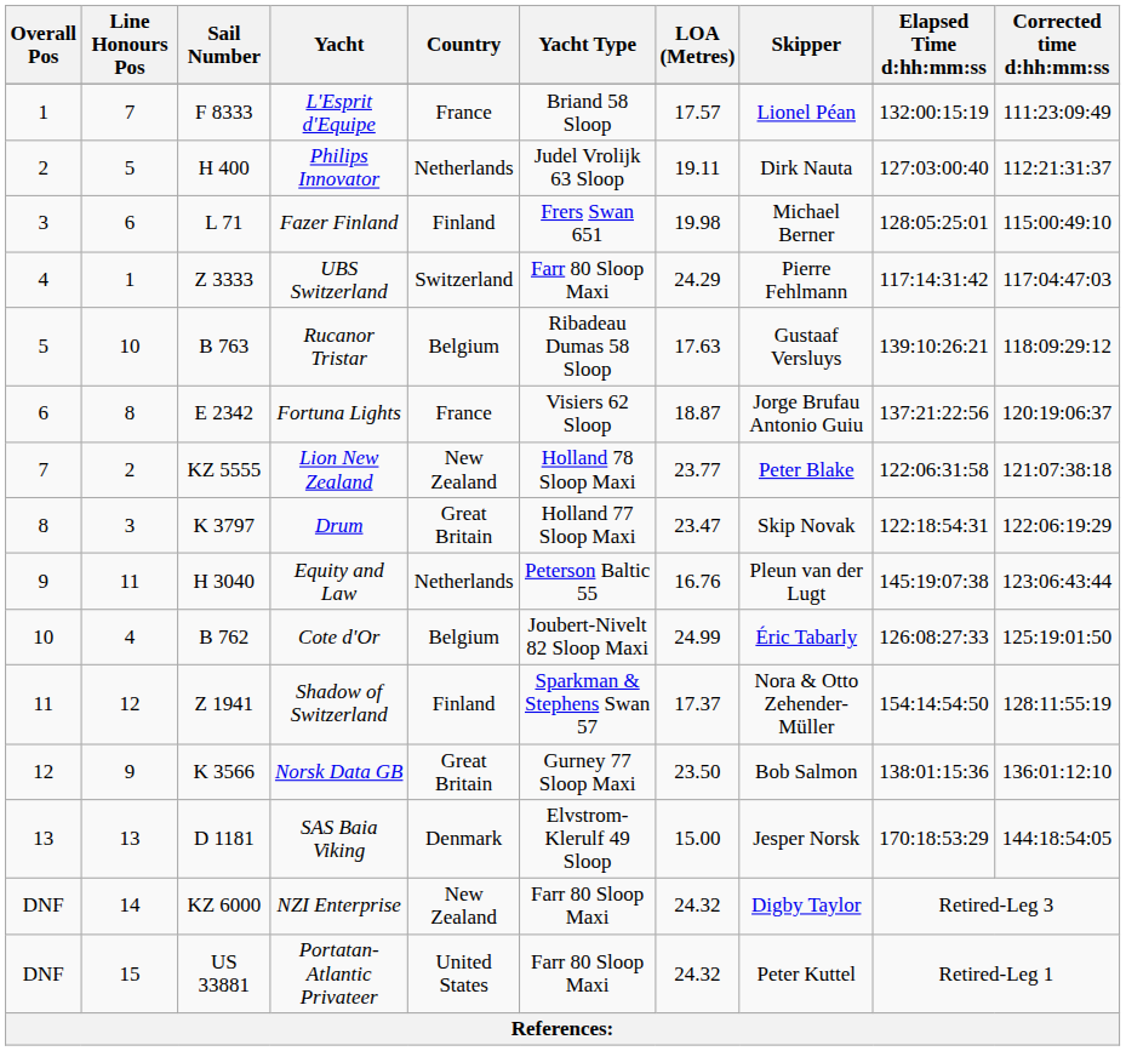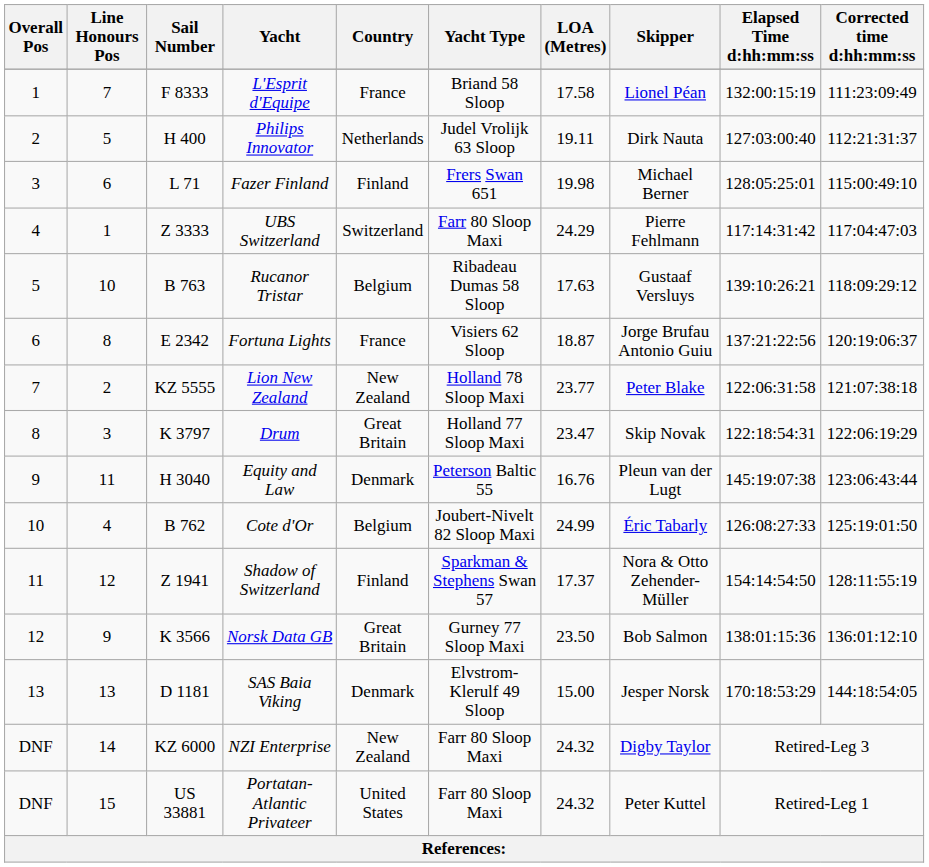 <table class="wikitable sortable" style="text-align: center;" "font-size: 100%;">
 <tr>
 <th>Overall <br>Pos</th>
 <th>Line Honours <br>Pos</th>
 <th>Sail Number</th>
 <th>Yacht</th>
 <th>Country</th>
 <th>Yacht Type</th>
 <th>LOA<br>(Metres)</th>
 <th>Skipper</th>
 <th>Elapsed Time<br>d:hh:mm:ss</th>
 <th>Corrected time <br>d:hh:mm:ss</th>
 </tr>
 <tr style="font-weight:bold">
 </tr>
 <tr>
 <td>1</td>
 <td>7</td>
 <td>F 8333</td>
 <td><em><a href='#'>L'Esprit d'Equipe</a></em></td>
 <td> France</td>
 <td>Briand 58 Sloop</td>
-<td>17.57</td>
+<td>17.58</td>
 <td><a href='#'>Lionel Péan</a></td>
 <td>132:00:15:19</td>
 <td>111:23:09:49</td>
 </tr>
 <tr>
 <td>2</td>
 <td>5</td>
 <td>H 400</td>
 <td><em><a href='#'>Philips Innovator</a></em></td>
 <td> Netherlands</td>
 <td>Judel Vrolijk 63 Sloop</td>
 <td>19.11</td>
 <td>Dirk Nauta</td>
 <td>127:03:00:40</td>
 <td>112:21:31:37</td>
 </tr>
 <tr>
 <td>3</td>
 <td>6</td>
 <td>L 71</td>
 <td><em>Fazer Finland</em></td>
 <td> Finland</td>
 <td><a href='#'>Frers</a> <a href='#'>Swan</a> 651</td>
 <td>19.98</td>
 <td>Michael Berner</td>
 <td>128:05:25:01</td>
 <td>115:00:49:10</td>
 </tr>
 <tr>
 <td>4</td>
 <td>1</td>
 <td>Z 3333</td>
 <td><em>UBS Switzerland</em></td>
 <td> Switzerland</td>
 <td><a href='#'>Farr</a> 80 Sloop Maxi</td>
 <td>24.29</td>
 <td>Pierre Fehlmann</td>
 <td>117:14:31:42</td>
 <td>117:04:47:03</td>
 </tr>
 <tr>
 <td>5</td>
 <td>10</td>
 <td>B 763</td>
 <td><em>Rucanor Tristar</em></td>
 <td> Belgium</td>
 <td>Ribadeau Dumas 58 Sloop</td>
 <td>17.63</td>
 <td>Gustaaf Versluys</td>
 <td>139:10:26:21</td>
 <td>118:09:29:12</td>
 </tr>
 <tr>
 <td>6</td>
 <td>8</td>
 <td>E 2342</td>
 <td><em>Fortuna Lights</em></td>
 <td> France</td>
 <td>Visiers 62 Sloop</td>
 <td>18.87</td>
 <td>Jorge Brufau <br> Antonio Guiu</td>
 <td>137:21:22:56</td>
 <td>120:19:06:37</td>
 </tr>
 <tr>
 <td>7</td>
 <td>2</td>
 <td>KZ 5555</td>
 <td><em><a href='#'>Lion New Zealand</a></em></td>
 <td> New Zealand</td>
 <td><a href='#'>Holland</a> 78 Sloop Maxi</td>
 <td>23.77</td>
 <td><a href='#'>Peter Blake</a></td>
 <td>122:06:31:58</td>
 <td>121:07:38:18</td>
 </tr>
 <tr>
 <td>8</td>
 <td>3</td>
 <td>K 3797</td>
 <td><em><a href='#'>Drum</a></em></td>
 <td> Great Britain</td>
 <td>Holland 77 Sloop Maxi</td>
 <td>23.47</td>
 <td>Skip Novak</td>
 <td>122:18:54:31</td>
 <td>122:06:19:29</td>
 </tr>
 <tr>
 <td>9</td>
 <td>11</td>
 <td>H 3040</td>
 <td><em>Equity and Law</em></td>
-<td> Netherlands</td>
+<td> Denmark</td>
 <td><a href='#'>Peterson</a> Baltic 55</td>
 <td>16.76</td>
 <td>Pleun van der Lugt</td>
 <td>145:19:07:38</td>
 <td>123:06:43:44</td>
 </tr>
 <tr>
 <td>10</td>
 <td>4</td>
 <td>B 762</td>
 <td><em>Cote d'Or</em></td>
 <td> Belgium</td>
 <td>Joubert-Nivelt 82 Sloop Maxi</td>
 <td>24.99</td>
 <td><a href='#'>Éric Tabarly</a></td>
 <td>126:08:27:33</td>
 <td>125:19:01:50</td>
 </tr>
 <tr>
 <td>11</td>
 <td>12</td>
 <td>Z 1941</td>
 <td><em>Shadow of Switzerland</em></td>
 <td> Finland</td>
 <td><a href='#'>Sparkman & Stephens</a> Swan 57</td>
 <td>17.37</td>
 <td>Nora & Otto Zehender-Müller</td>
 <td>154:14:54:50</td>
 <td>128:11:55:19</td>
 </tr>
 <tr>
 <td>12</td>
 <td>9</td>
 <td>K 3566</td>
 <td><em><a href='#'>Norsk Data GB</a></em></td>
 <td> Great Britain</td>
 <td>Gurney 77 Sloop Maxi</td>
 <td>23.50</td>
 <td>Bob Salmon</td>
 <td>138:01:15:36</td>
 <td>136:01:12:10</td>
 </tr>
 <tr>
 <td>13</td>
 <td>13</td>
 <td>D 1181</td>
 <td><em>SAS Baia Viking</em></td>
 <td> Denmark</td>
 <td>Elvstrom-Klerulf 49 Sloop</td>
 <td>15.00</td>
 <td>Jesper Norsk</td>
 <td>170:18:53:29</td>
 <td>144:18:54:05</td>
 </tr>
 <tr>
 <td>DNF</td>
 <td>14</td>
 <td>KZ 6000</td>
 <td><em>NZI Enterprise</em></td>
 <td> New Zealand</td>
 <td>Farr 80 Sloop Maxi</td>
 <td>24.32</td>
 <td><a href='#'>Digby Taylor</a></td>
 <td colspan=2, align="center">Retired-Leg 3</td>
 </tr>
 <tr>
 <td>DNF</td>
 <td>15</td>
 <td>US 33881</td>
 <td><em>Portatan-Atlantic Privateer</em></td>
 <td> United States</td>
 <td>Farr 80 Sloop Maxi</td>
 <td>24.32</td>
 <td>Peter Kuttel</td>
 <td colspan=2, align="center">Retired-Leg 1</td>
 </tr>
 <tr>
 <th colspan=10>References:</th>
 </tr>
 </table>
